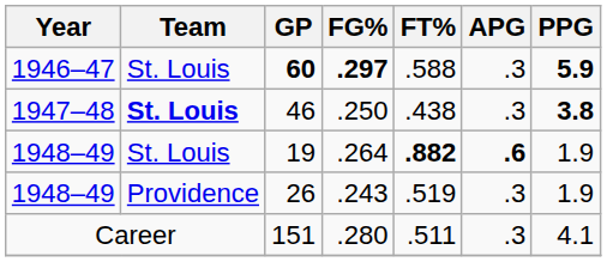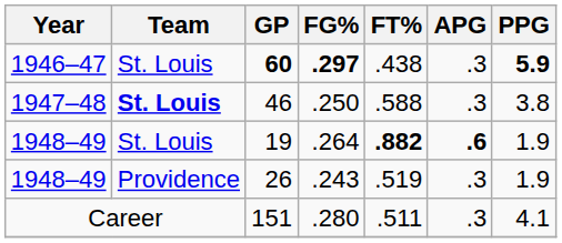 <table class="wikitable sortable" style="font-size:95%; text-align:right;">
 <tr>
 <th>Year</th>
 <th>Team</th>
 <th>GP</th>
 <th>FG%</th>
 <th>FT%</th>
 <th>APG</th>
 <th>PPG</th>
 </tr>
 <tr>
 <td style="text-align:left;"><a href='#'>1946–47</a></td>
 <td style="text-align:left;"><a href='#'>St. Louis</a></td>
 <td><strong>60</strong></td>
 <td><strong>.297</strong></td>
-<td>.588</td>
+<td>.438</td>
 <td>.3</td>
 <td><strong>5.9</strong></td>
 </tr>
 <tr>
 <td style="text-align:left;"><a href='#'>1947–48</a></td>
 <td style="text-align:left;"><strong><a href='#'>St. Louis</a></strong></td>
 <td>46</td>
 <td>.250</td>
-<td>.438</td>
+<td>.588</td>
 <td>.3</td>
-<td><strong>3.8</strong></td>
+<td>3.8</td>
 </tr>
 <tr>
 <td style="text-align:left;"><a href='#'>1948–49</a></td>
 <td style="text-align:left;"><a href='#'>St. Louis</a></td>
 <td>19</td>
 <td>.264</td>
 <td><strong>.882</strong></td>
 <td><strong>.6</strong></td>
 <td>1.9</td>
 </tr>
 <tr>
 <td style="text-align:left;"><a href='#'>1948–49</a></td>
 <td style="text-align:left;"><a href='#'>Providence</a></td>
 <td>26</td>
 <td>.243</td>
 <td>.519</td>
 <td>.3</td>
 <td>1.9</td>
 </tr>
 <tr>
 <td style="text-align:center;" colspan="2">Career</td>
 <td>151</td>
 <td>.280</td>
 <td>.511</td>
 <td>.3</td>
 <td>4.1</td>
 </tr>
 <tr>
 </tr>
 </table>
